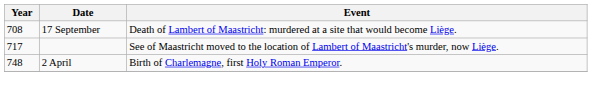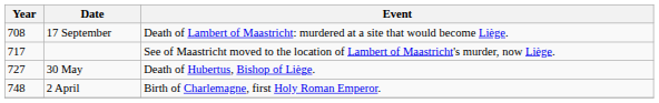 <table class="wikitable" width="100%">
 <tr>
 <th style="width:6%">Year</th>
 <th style="width:15%">Date</th>
 <th>Event</th>
 </tr>
 <tr>
 <td>708</td>
 <td>17 September</td>
 <td>Death of <a href='#'>Lambert of Maastricht</a>: murdered at a site that would become <a href='#'>Liège</a>.</td>
 </tr>
 <tr>
 <td>717</td>
 <td></td>
 <td>See of Maastricht moved to the location of <a href='#'>Lambert of Maastricht</a>'s murder, now <a href='#'>Liège</a>.</td>
 </tr>
 <tr>
+<td>727</td>
+<td>30 May</td>
+<td>Death of <a href='#'>Hubertus</a>, <a href='#'>Bishop of Liège</a>.</td>
+</tr>
+<tr>
 <td>748</td>
 <td>2 April</td>
 <td>Birth of <a href='#'>Charlemagne</a>, first <a href='#'>Holy Roman Emperor</a>.</td>
 </tr>
 <tr>
 </tr>
 </table>
